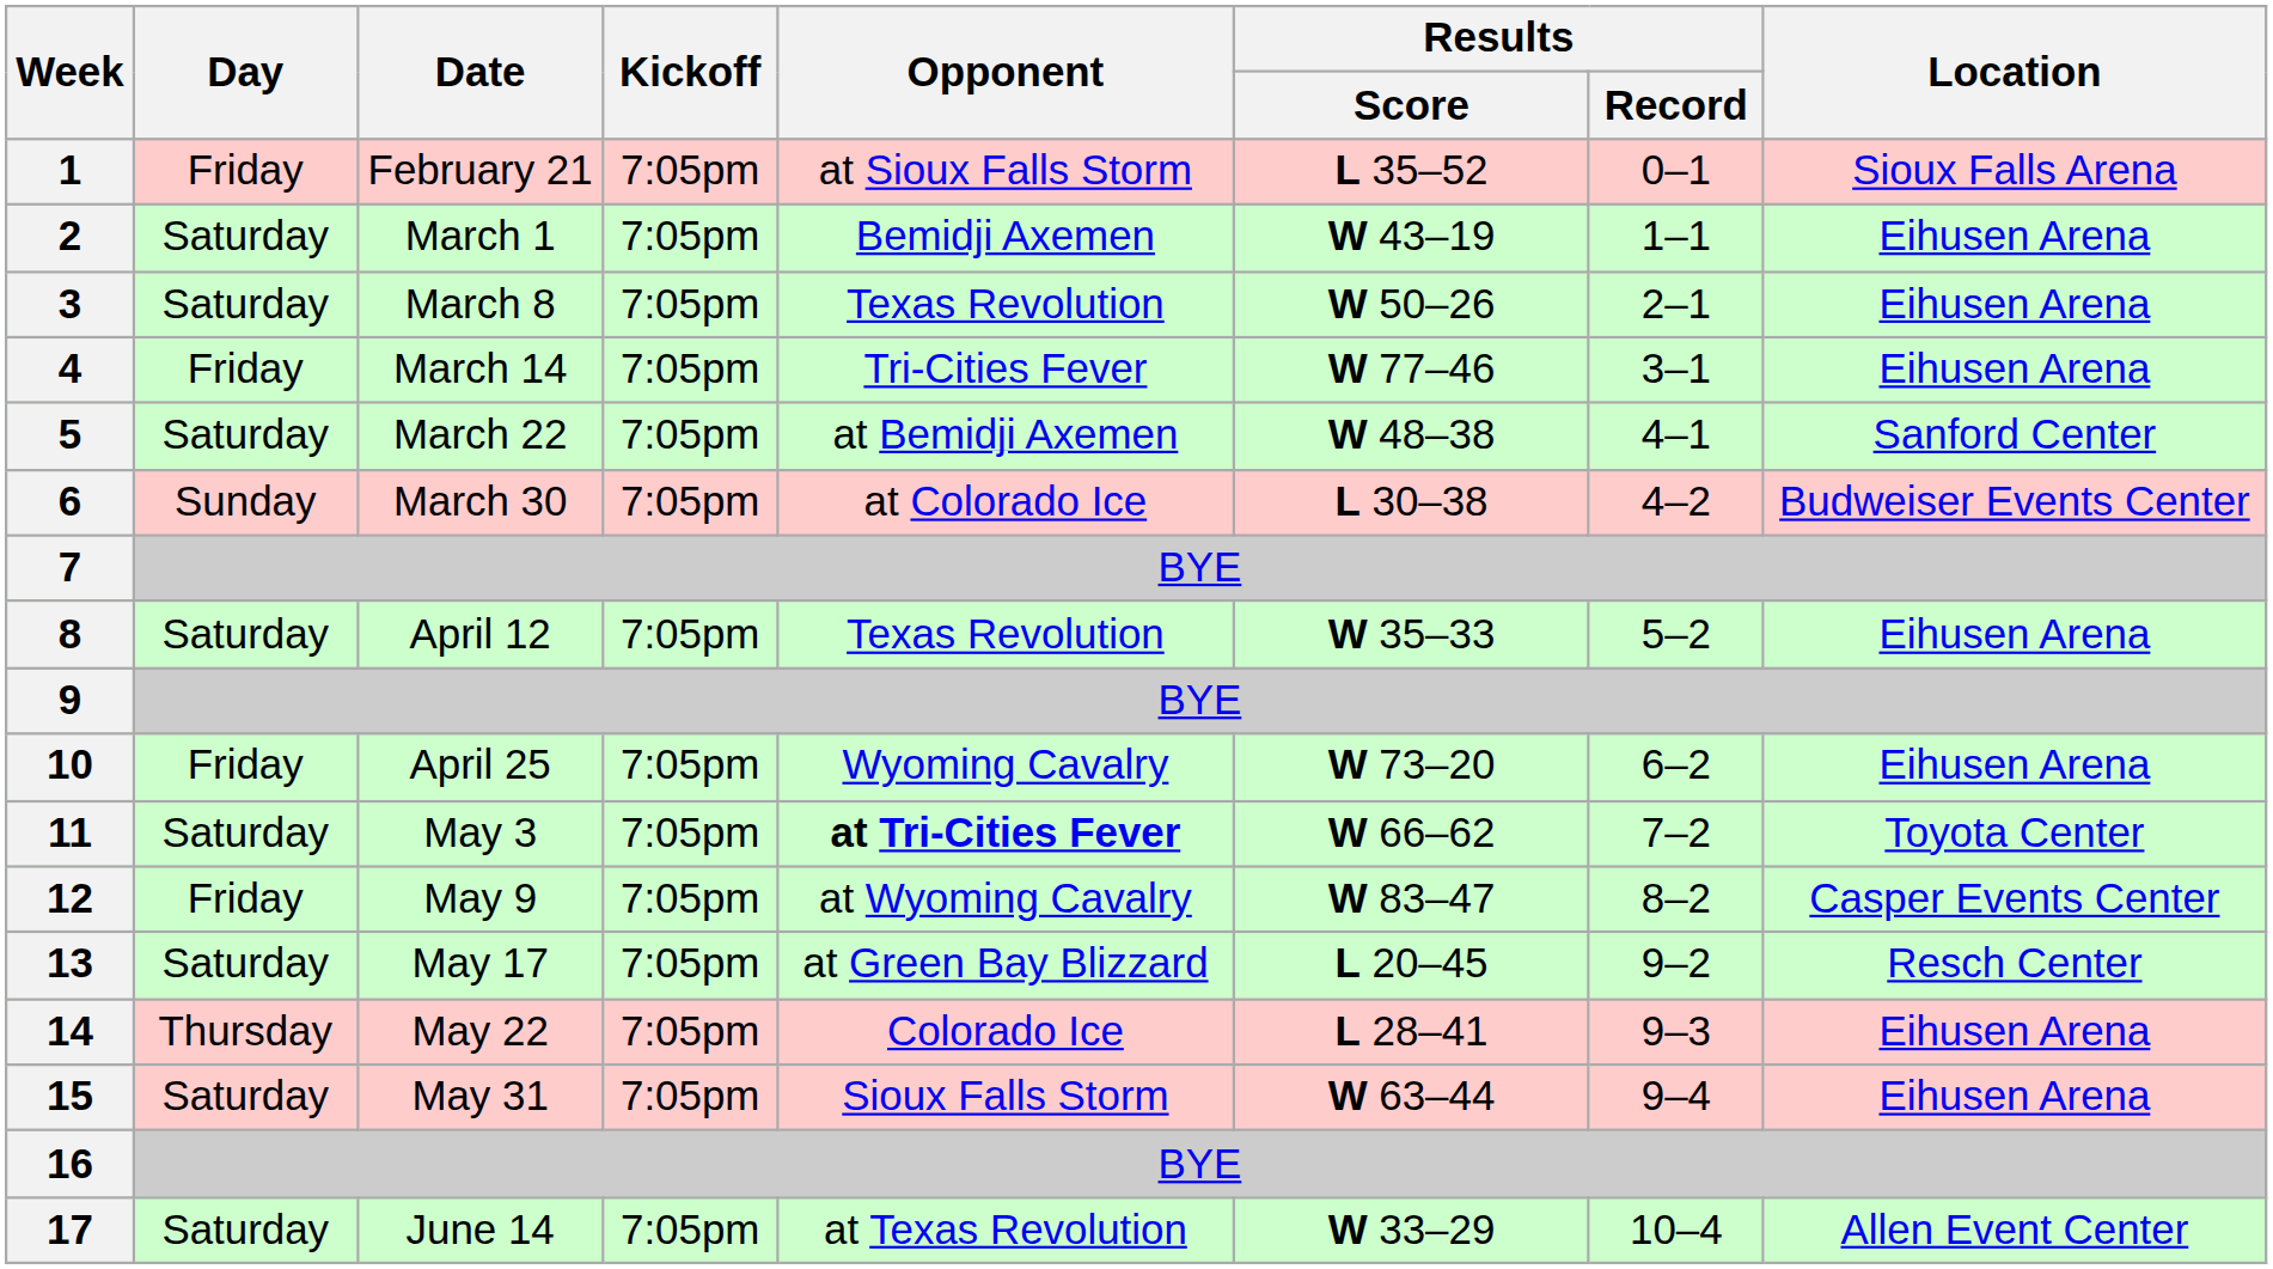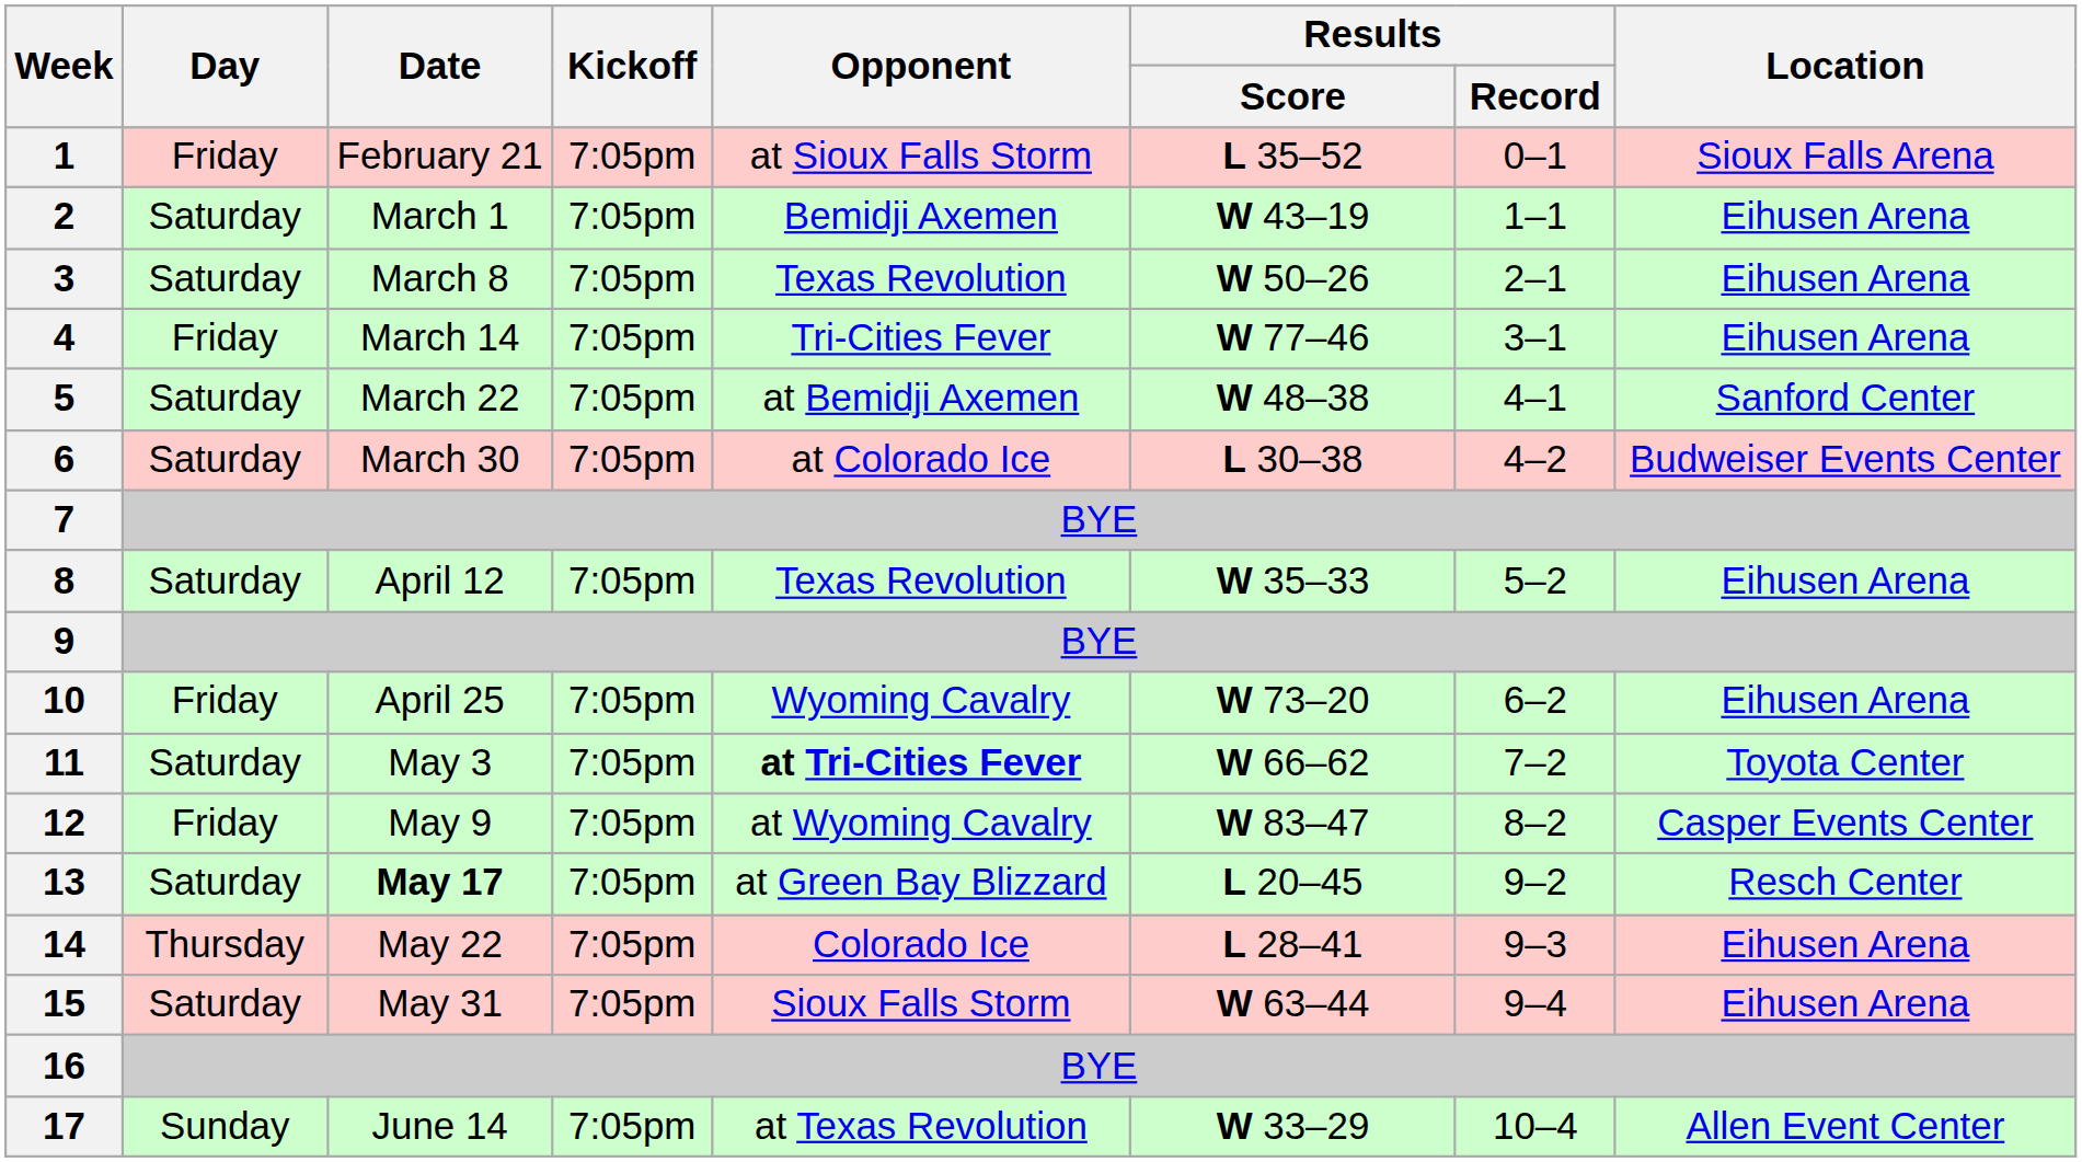 <table class="wikitable">
 <tr>
 <th rowspan="2" width="40">Week</th>
 <th rowspan="2" width="80">Day</th>
 <th rowspan="2" width="90">Date</th>
 <th rowspan="2" width="60">Kickoff</th>
 <th rowspan="2" width="180">Opponent</th>
 <th colspan="2" width="200">Results</th>
 <th rowspan="2" width="200">Location</th>
 </tr>
 <tr>
 <th width="140">Score</th>
 <th width="60">Record</th>
 </tr>
 <tr align="center" bgcolor="#FFCCCC">
 <th>1</th>
 <td>Friday</td>
 <td>February 21</td>
 <td>7:05pm</td>
 <td>at <a href='#'>Sioux Falls Storm</a></td>
 <td><strong>L</strong> 35–52</td>
 <td>0–1</td>
 <td><a href='#'>Sioux Falls Arena</a></td>
 </tr>
 <tr align="center" bgcolor="#CCFFCC">
 <th>2</th>
 <td>Saturday</td>
 <td>March 1</td>
 <td>7:05pm</td>
 <td><a href='#'>Bemidji Axemen</a></td>
 <td><strong>W</strong> 43–19</td>
 <td>1–1</td>
 <td><a href='#'>Eihusen Arena</a></td>
 </tr>
 <tr align="center" bgcolor="#CCFFCC">
 <th>3</th>
 <td>Saturday</td>
 <td>March 8</td>
 <td>7:05pm</td>
 <td><a href='#'>Texas Revolution</a></td>
 <td><strong>W</strong> 50–26</td>
 <td>2–1</td>
 <td><a href='#'>Eihusen Arena</a></td>
 </tr>
 <tr align="center" bgcolor="#CCFFCC">
 <th>4</th>
 <td>Friday</td>
 <td>March 14</td>
 <td>7:05pm</td>
 <td><a href='#'>Tri-Cities Fever</a></td>
 <td><strong>W</strong> 77–46</td>
 <td>3–1</td>
 <td><a href='#'>Eihusen Arena</a></td>
 </tr>
 <tr align="center" bgcolor="#CCFFCC">
 <th>5</th>
 <td>Saturday</td>
 <td>March 22</td>
 <td>7:05pm</td>
 <td>at <a href='#'>Bemidji Axemen</a></td>
 <td><strong>W</strong> 48–38</td>
 <td>4–1</td>
 <td><a href='#'>Sanford Center</a></td>
 </tr>
 <tr align="center" bgcolor="#FFCCCC">
 <th>6</th>
-<td>Sunday</td>
+<td>Saturday</td>
 <td>March 30</td>
 <td>7:05pm</td>
 <td>at <a href='#'>Colorado Ice</a></td>
 <td><strong>L</strong> 30–38</td>
 <td>4–2</td>
 <td><a href='#'>Budweiser Events Center</a></td>
 </tr>
 <tr align="center" bgcolor="#CCCCCC">
 <th>7</th>
 <td colSpan=7><a href='#'>BYE</a></td>
 </tr>
 <tr align="center" bgcolor="#CCFFCC">
 <th>8</th>
 <td>Saturday</td>
 <td>April 12</td>
 <td>7:05pm</td>
 <td><a href='#'>Texas Revolution</a></td>
 <td><strong>W</strong> 35–33</td>
 <td>5–2</td>
 <td><a href='#'>Eihusen Arena</a></td>
 </tr>
 <tr align="center" bgcolor="#CCCCCC">
 <th>9</th>
 <td colSpan=7><a href='#'>BYE</a></td>
 </tr>
 <tr align="center" bgcolor="#CCFFCC">
 <th>10</th>
 <td>Friday</td>
 <td>April 25</td>
 <td>7:05pm</td>
 <td><a href='#'>Wyoming Cavalry</a></td>
 <td><strong>W</strong> 73–20</td>
 <td>6–2</td>
 <td><a href='#'>Eihusen Arena</a></td>
 </tr>
 <tr align="center" bgcolor="#CCFFCC">
 <th>11</th>
 <td>Saturday</td>
 <td>May 3</td>
 <td>7:05pm</td>
 <td><strong>at <a href='#'>Tri-Cities Fever</a></strong></td>
 <td><strong>W</strong> 66–62</td>
 <td>7–2</td>
 <td><a href='#'>Toyota Center</a></td>
 </tr>
 <tr align="center" bgcolor="#CCFFCC">
 <th>12</th>
 <td>Friday</td>
 <td>May 9</td>
 <td>7:05pm</td>
 <td>at <a href='#'>Wyoming Cavalry</a></td>
 <td><strong>W</strong> 83–47</td>
 <td>8–2</td>
 <td><a href='#'>Casper Events Center</a></td>
 </tr>
 <tr align="center" bgcolor="#CCFFCC">
 <th>13</th>
 <td>Saturday</td>
-<td>May 17</td>
+<td><strong>May 17</strong></td>
 <td>7:05pm</td>
 <td>at <a href='#'>Green Bay Blizzard</a></td>
 <td><strong>L</strong> 20–45</td>
 <td>9–2</td>
 <td><a href='#'>Resch Center</a></td>
 </tr>
 <tr align="center" bgcolor="#FFCCCC">
 <th>14</th>
 <td>Thursday</td>
 <td>May 22</td>
 <td>7:05pm</td>
 <td><a href='#'>Colorado Ice</a></td>
 <td><strong>L</strong> 28–41</td>
 <td>9–3</td>
 <td><a href='#'>Eihusen Arena</a></td>
 </tr>
 <tr align="center" bgcolor="#FFCCCC">
 <th>15</th>
 <td>Saturday</td>
 <td>May 31</td>
 <td>7:05pm</td>
 <td><a href='#'>Sioux Falls Storm</a></td>
 <td><strong>W</strong> 63–44</td>
 <td>9–4</td>
 <td><a href='#'>Eihusen Arena</a></td>
 </tr>
 <tr align="center" bgcolor="#CCCCCC">
 <th>16</th>
 <td colSpan=7><a href='#'>BYE</a></td>
 </tr>
 <tr align="center" bgcolor="#CCFFCC">
 <th>17</th>
-<td>Saturday</td>
+<td>Sunday</td>
 <td>June 14</td>
 <td>7:05pm</td>
 <td>at <a href='#'>Texas Revolution</a></td>
 <td><strong>W</strong> 33–29</td>
 <td>10–4</td>
 <td><a href='#'>Allen Event Center</a></td>
 </tr>
 </table>
